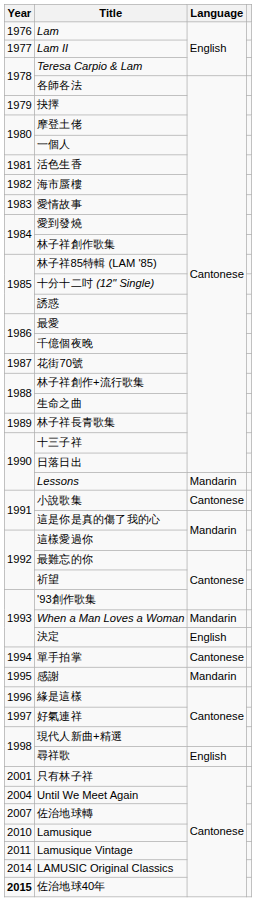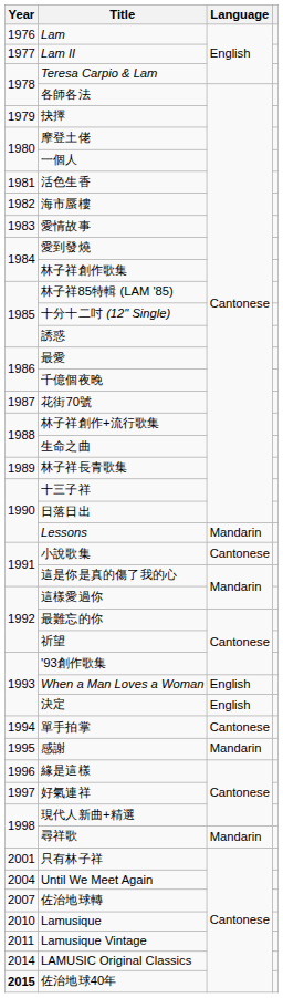 <table class="wikitable sortable">
 <tr>
 <th>Year</th>
 <th>Title</th>
 <th>Language</th>
 <th class="unsortable"></th>
 </tr>
 <tr>
 <td>1976</td>
 <td><em>Lam</em></td>
 <td rowspan="3">English</td>
 <td></td>
 </tr>
 <tr>
 <td>1977</td>
 <td><em>Lam II</em></td>
 <td></td>
 </tr>
 <tr>
 <td rowspan="2">1978</td>
 <td><em>Teresa Carpio & Lam</em></td>
 <td></td>
 </tr>
 <tr>
 <td>各師各法</td>
 <td rowspan="20">Cantonese</td>
 <td></td>
 </tr>
 <tr>
 <td>1979</td>
 <td>抉擇</td>
 <td></td>
 </tr>
 <tr>
 <td rowspan="2">1980</td>
 <td>摩登土佬</td>
 <td></td>
 </tr>
 <tr>
 <td>一個人</td>
 <td></td>
 </tr>
 <tr>
 <td>1981</td>
 <td>活色生香</td>
 <td></td>
 </tr>
 <tr>
 <td>1982</td>
 <td>海市蜃樓</td>
 <td></td>
 </tr>
 <tr>
 <td>1983</td>
 <td>愛情故事</td>
 <td></td>
 </tr>
 <tr>
 <td rowspan="2">1984</td>
 <td>愛到發燒</td>
 <td></td>
 </tr>
 <tr>
 <td>林子祥創作歌集</td>
 <td></td>
 </tr>
 <tr>
 <td rowspan="3">1985</td>
 <td>林子祥85特輯 (LAM '85)</td>
 <td></td>
 </tr>
 <tr>
 <td>十分十二吋 <em>(12" Single)</em></td>
 <td></td>
 </tr>
 <tr>
 <td>誘惑</td>
 <td></td>
 </tr>
 <tr>
 <td rowspan="2">1986</td>
 <td>最愛</td>
 <td></td>
 </tr>
 <tr>
 <td>千億個夜晚</td>
 <td></td>
 </tr>
 <tr>
 <td>1987</td>
 <td>花街70號</td>
 <td></td>
 </tr>
 <tr>
 <td rowspan="2">1988</td>
 <td>林子祥創作+流行歌集</td>
 <td></td>
 </tr>
 <tr>
 <td>生命之曲</td>
 <td></td>
 </tr>
 <tr>
 <td>1989</td>
 <td>林子祥長青歌集</td>
 <td></td>
 </tr>
 <tr>
 <td rowspan="3">1990</td>
 <td>十三子祥</td>
 <td></td>
 </tr>
 <tr>
 <td>日落日出</td>
 <td></td>
 </tr>
 <tr>
 <td><em>Lessons</em></td>
 <td>Mandarin</td>
 <td></td>
 </tr>
 <tr>
 <td rowspan="2">1991</td>
 <td>小說歌集</td>
 <td>Cantonese</td>
 <td></td>
 </tr>
 <tr>
 <td>這是你是真的傷了我的心</td>
 <td rowspan="2">Mandarin</td>
 <td></td>
 </tr>
 <tr>
 <td rowspan="3">1992</td>
 <td>這樣愛過你</td>
 <td></td>
 </tr>
 <tr>
 <td>最難忘的你</td>
 <td rowspan="3">Cantonese</td>
 <td></td>
 </tr>
 <tr>
 <td>祈望</td>
 <td></td>
 </tr>
 <tr>
 <td rowspan="3">1993</td>
 <td>'93創作歌集</td>
 <td></td>
 </tr>
 <tr>
 <td><em>When a Man Loves a Woman</em></td>
-<td>Mandarin</td>
+<td>English</td>
 <td></td>
 </tr>
 <tr>
 <td>決定</td>
 <td>English</td>
 <td></td>
 </tr>
 <tr>
 <td>1994</td>
 <td>單手拍掌</td>
 <td>Cantonese</td>
 <td></td>
 </tr>
 <tr>
 <td>1995</td>
 <td>感謝</td>
 <td>Mandarin</td>
 <td></td>
 </tr>
 <tr>
 <td>1996</td>
 <td>緣是這樣</td>
 <td rowspan="3">Cantonese</td>
 <td></td>
 </tr>
 <tr>
 <td>1997</td>
 <td>好氣連祥</td>
 <td></td>
 </tr>
 <tr>
 <td rowspan="2">1998</td>
 <td>現代人新曲+精選</td>
 <td></td>
 </tr>
 <tr>
 <td>尋祥歌</td>
-<td>English</td>
+<td>Mandarin</td>
 <td></td>
 </tr>
 <tr>
 <td>2001</td>
 <td>只有林子祥</td>
 <td rowspan="7">Cantonese</td>
 <td></td>
 </tr>
 <tr>
 <td>2004</td>
 <td>Until We Meet Again</td>
 <td></td>
 </tr>
 <tr>
 <td>2007</td>
 <td>佐治地球轉</td>
 <td></td>
 </tr>
 <tr>
 <td>2010</td>
 <td>Lamusique</td>
 <td></td>
 </tr>
 <tr>
 <td>2011</td>
 <td>Lamusique Vintage</td>
 <td></td>
 </tr>
 <tr>
 <td>2014</td>
 <td>LAMUSIC Original Classics</td>
 <td></td>
 </tr>
 <tr>
 <td><strong>2015</strong></td>
 <td>佐治地球40年</td>
 <td></td>
 </tr>
 </table>
